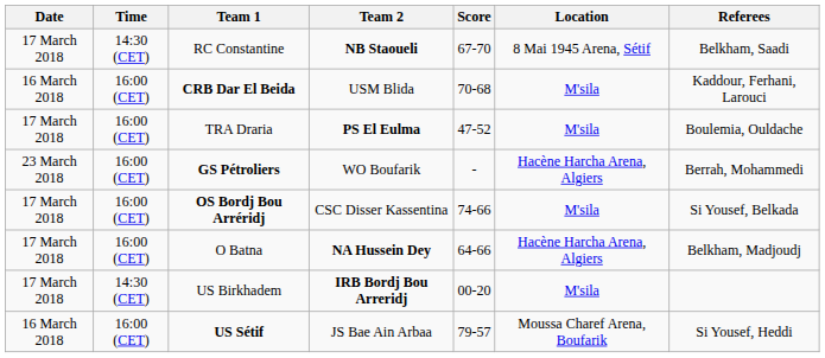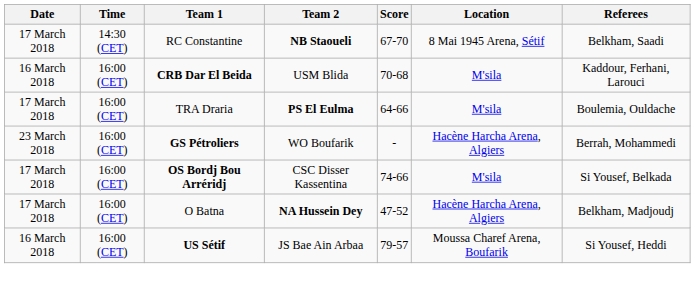 <table class="wikitable plainrowheaders sortable" style="text-align:center;font-size:95%">
 <tr>
 <th scope="col">Date</th>
 <th scope="col">Time</th>
 <th scope="col">Team 1</th>
 <th scope="col">Team 2</th>
 <th scope="col">Score</th>
 <th scope="col">Location</th>
 <th scope="col">Referees</th>
 </tr>
 <tr>
 <td>17 March 2018</td>
 <td>14:30 (<a href='#'>CET</a>)</td>
 <td>RC Constantine</td>
 <td><strong>NB Staoueli</strong></td>
 <td>67-70</td>
 <td>8 Mai 1945 Arena, <a href='#'>Sétif</a></td>
 <td>Belkham, Saadi</td>
 </tr>
 <tr>
 <td>16 March 2018</td>
 <td>16:00 (<a href='#'>CET</a>)</td>
 <td><strong>CRB Dar El Beida</strong></td>
 <td>USM Blida</td>
 <td>70-68</td>
 <td><a href='#'>M'sila</a></td>
 <td>Kaddour, Ferhani, Larouci</td>
 </tr>
 <tr>
 <td>17 March 2018</td>
 <td>16:00 (<a href='#'>CET</a>)</td>
 <td>TRA Draria</td>
 <td><strong>PS El Eulma</strong></td>
-<td>47-52</td>
+<td>64-66</td>
 <td><a href='#'>M'sila</a></td>
 <td>Boulemia, Ouldache</td>
 </tr>
 <tr>
 <td>23 March 2018</td>
 <td>16:00 (<a href='#'>CET</a>)</td>
 <td><strong>GS Pétroliers</strong></td>
 <td>WO Boufarik</td>
 <td>-</td>
 <td><a href='#'>Hacène Harcha Arena</a>, <a href='#'>Algiers</a></td>
 <td>Berrah, Mohammedi</td>
 </tr>
 <tr>
 <td>17 March 2018</td>
 <td>16:00 (<a href='#'>CET</a>)</td>
 <td><strong>OS Bordj Bou Arréridj</strong></td>
 <td>CSC Disser Kassentina</td>
 <td>74-66</td>
 <td><a href='#'>M'sila</a></td>
 <td>Si Yousef, Belkada</td>
 </tr>
 <tr>
 <td>17 March 2018</td>
 <td>16:00 (<a href='#'>CET</a>)</td>
 <td>O Batna</td>
 <td><strong>NA Hussein Dey</strong></td>
-<td>64-66</td>
+<td>47-52</td>
 <td><a href='#'>Hacène Harcha Arena</a>, <a href='#'>Algiers</a></td>
 <td>Belkham, Madjoudj</td>
-</tr>
-<tr>
-<td>17 March 2018</td>
-<td>14:30 (<a href='#'>CET</a>)</td>
-<td>US Birkhadem</td>
-<td><strong>IRB Bordj Bou Arreridj</strong></td>
-<td>00-20</td>
-<td><a href='#'>M'sila</a></td>
-<td></td>
 </tr>
 <tr>
 <td>16 March 2018</td>
 <td>16:00 (<a href='#'>CET</a>)</td>
 <td><strong>US Sétif</strong></td>
 <td>JS Bae Ain Arbaa</td>
 <td>79-57</td>
 <td>Moussa Charef Arena, <a href='#'>Boufarik</a></td>
 <td>Si Yousef, Heddi</td>
 </tr>
 </table>
